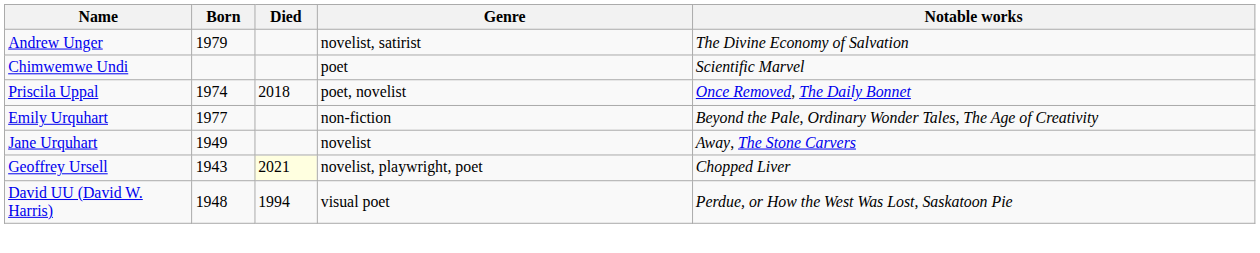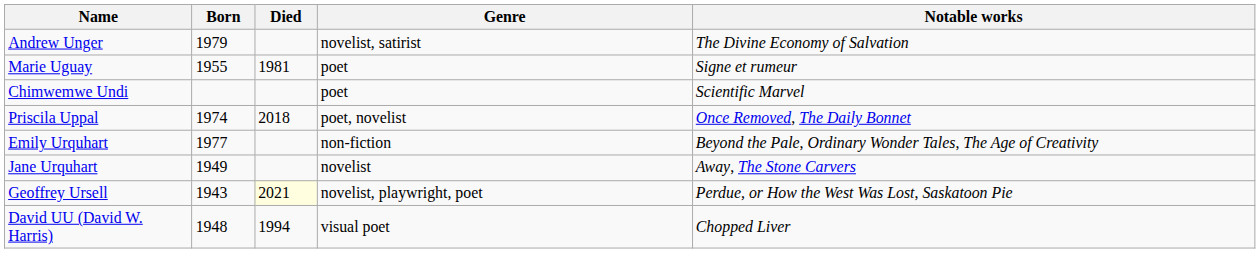 <table class="wikitable sortable" style="text-align:left; line-height:18px; width:100%;">
 <tr>
 <th scope="col" style="width:15%;">Name</th>
 <th scope="col" style="width:5%;">Born</th>
 <th scope="col" style="width:5%;">Died</th>
 <th scope="col" style="width:30%;">Genre</th>
 <th scope="col" style="width:45%;">Notable works</th>
 </tr>
 <tr>
 <td scope="row"><a href='#'>Andrew Unger</a></td>
 <td>1979</td>
 <td></td>
 <td>novelist, satirist</td>
 <td><em>The Divine Economy of Salvation</em></td>
+</tr>
+<tr>
+<td scope="row"><a href='#'>Marie Uguay</a></td>
+<td>1955</td>
+<td>1981</td>
+<td>poet</td>
+<td><em>Signe et rumeur</em></td>
 </tr>
 <tr>
 <td scope="row"><a href='#'>Chimwemwe Undi</a></td>
 <td></td>
 <td></td>
 <td>poet</td>
 <td><em>Scientific Marvel</em></td>
 </tr>
 <tr>
 <td scope="row"><a href='#'>Priscila Uppal</a></td>
 <td>1974</td>
 <td>2018</td>
 <td>poet, novelist</td>
 <td><em><a href='#'>Once Removed</a></em>, <em><a href='#'>The Daily Bonnet</a></em></td>
 </tr>
 <tr>
 <td scope="row"><a href='#'>Emily Urquhart</a></td>
 <td>1977</td>
 <td></td>
 <td>non-fiction</td>
 <td><em>Beyond the Pale</em>, <em>Ordinary Wonder Tales</em>, <em>The Age of Creativity</em></td>
 </tr>
 <tr>
 <td scope="row"><a href='#'>Jane Urquhart</a></td>
 <td>1949</td>
 <td></td>
 <td>novelist</td>
 <td><em>Away</em>, <em><a href='#'>The Stone Carvers</a></em></td>
 </tr>
 <tr>
 <td scope="row"><a href='#'>Geoffrey Ursell</a></td>
 <td>1943</td>
 <td style="background: lightyellow;">2021</td>
 <td>novelist, playwright, poet</td>
-<td><em>Chopped Liver</em></td>
+<td><em>Perdue, or How the West Was Lost</em>, <em>Saskatoon Pie</em></td>
 </tr>
 <tr>
 <td scope="row"><a href='#'>David UU (David W. Harris)</a></td>
 <td>1948</td>
 <td>1994</td>
 <td>visual poet</td>
-<td><em>Perdue, or How the West Was Lost</em>, <em>Saskatoon Pie</em></td>
+<td><em>Chopped Liver</em></td>
 </tr>
 </table>
